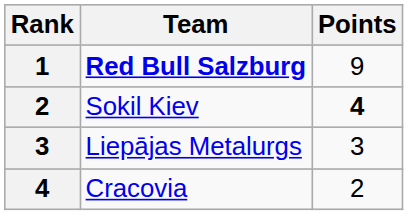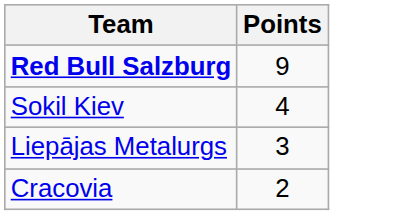 <table class="wikitable" style="text-align: center;">
 <tr>
-<th>Rank</th>
 <th>Team</th>
 <th>Points</th>
 </tr>
 <tr>
-<th>1</th>
 <td style="text-align: left;"> <strong><a href='#'>Red Bull Salzburg</a></strong></td>
 <td>9</td>
 </tr>
 <tr>
-<th>2</th>
 <td style="text-align: left;"> <a href='#'>Sokil Kiev</a></td>
-<td><strong>4</strong></td>
+<td>4</td>
 </tr>
 <tr>
-<th>3</th>
 <td style="text-align: left;"> <a href='#'>Liepājas Metalurgs</a></td>
 <td>3</td>
 </tr>
 <tr>
-<th>4</th>
 <td style="text-align: left;"> <a href='#'>Cracovia</a></td>
 <td>2</td>
 </tr>
 </table>
